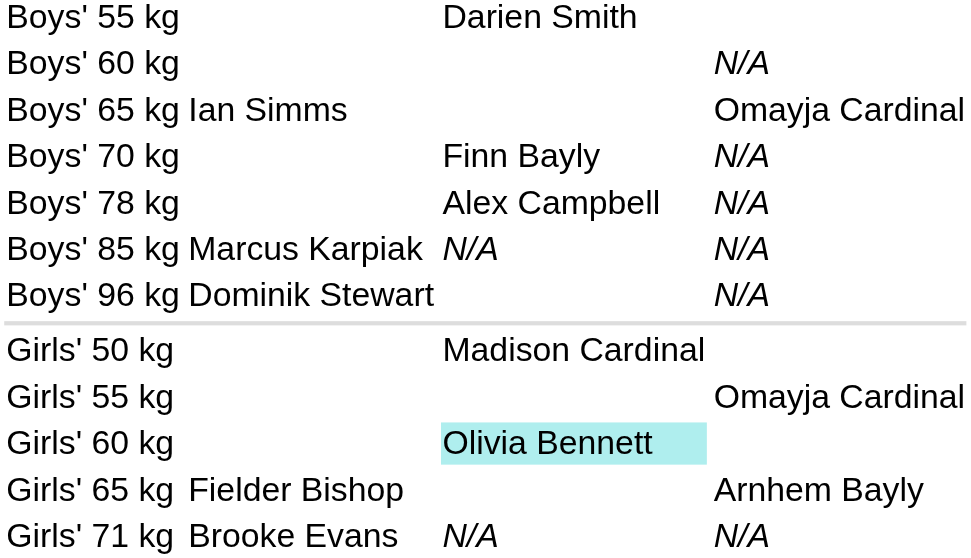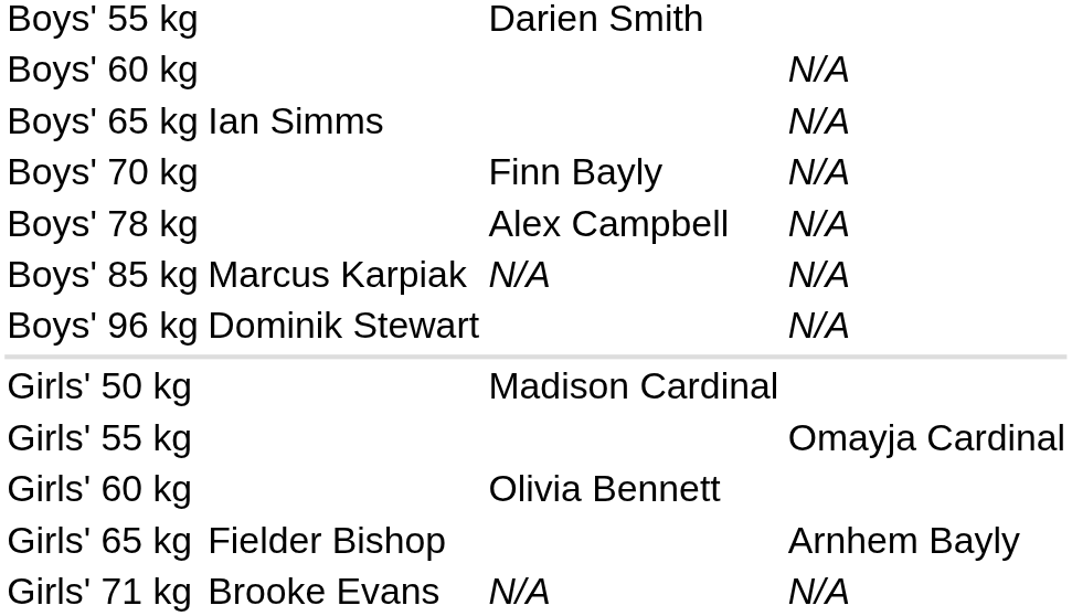 <table>
 <tr>
 <td>Boys' 55 kg</td>
 <td></td>
 <td>Darien Smith<br></td>
 <td></td>
 </tr>
 <tr>
 <td>Boys' 60 kg</td>
 <td></td>
 <td></td>
 <td><em>N/A</em></td>
 </tr>
 <tr>
 <td>Boys' 65 kg</td>
 <td>Ian Simms<br></td>
 <td></td>
-<td>Omayja Cardinal<br></td>
+<td><em>N/A</em></td>
 </tr>
 <tr>
 <td>Boys' 70 kg</td>
 <td></td>
 <td>Finn Bayly<br></td>
 <td><em>N/A</em></td>
 </tr>
 <tr>
 <td>Boys' 78 kg</td>
 <td></td>
 <td>Alex Campbell<br></td>
 <td><em>N/A</em></td>
 </tr>
 <tr>
 <td>Boys' 85 kg</td>
 <td>Marcus Karpiak<br></td>
 <td><em>N/A</em></td>
 <td><em>N/A</em></td>
 </tr>
 <tr>
 <td>Boys' 96 kg</td>
 <td>Dominik Stewart<br></td>
 <td></td>
 <td><em>N/A</em></td>
 </tr>
 <tr bgcolor=#dddddd>
 <td colspan=4></td>
 </tr>
 <tr>
 <td>Girls' 50 kg</td>
 <td></td>
 <td>Madison Cardinal<br></td>
 <td></td>
 </tr>
 <tr>
 <td>Girls' 55 kg</td>
 <td></td>
 <td></td>
 <td>Omayja Cardinal<br></td>
 </tr>
 <tr>
 <td>Girls' 60 kg</td>
 <td></td>
-<td style="background: paleturquoise;">Olivia Bennett<br></td>
+<td>Olivia Bennett<br></td>
 <td></td>
 </tr>
 <tr>
 <td>Girls' 65 kg</td>
 <td>Fielder Bishop<br></td>
 <td></td>
 <td>Arnhem Bayly<br></td>
 </tr>
 <tr>
 <td>Girls' 71 kg</td>
 <td>Brooke Evans<br></td>
 <td><em>N/A</em></td>
 <td><em>N/A</em></td>
 </tr>
 </table>
